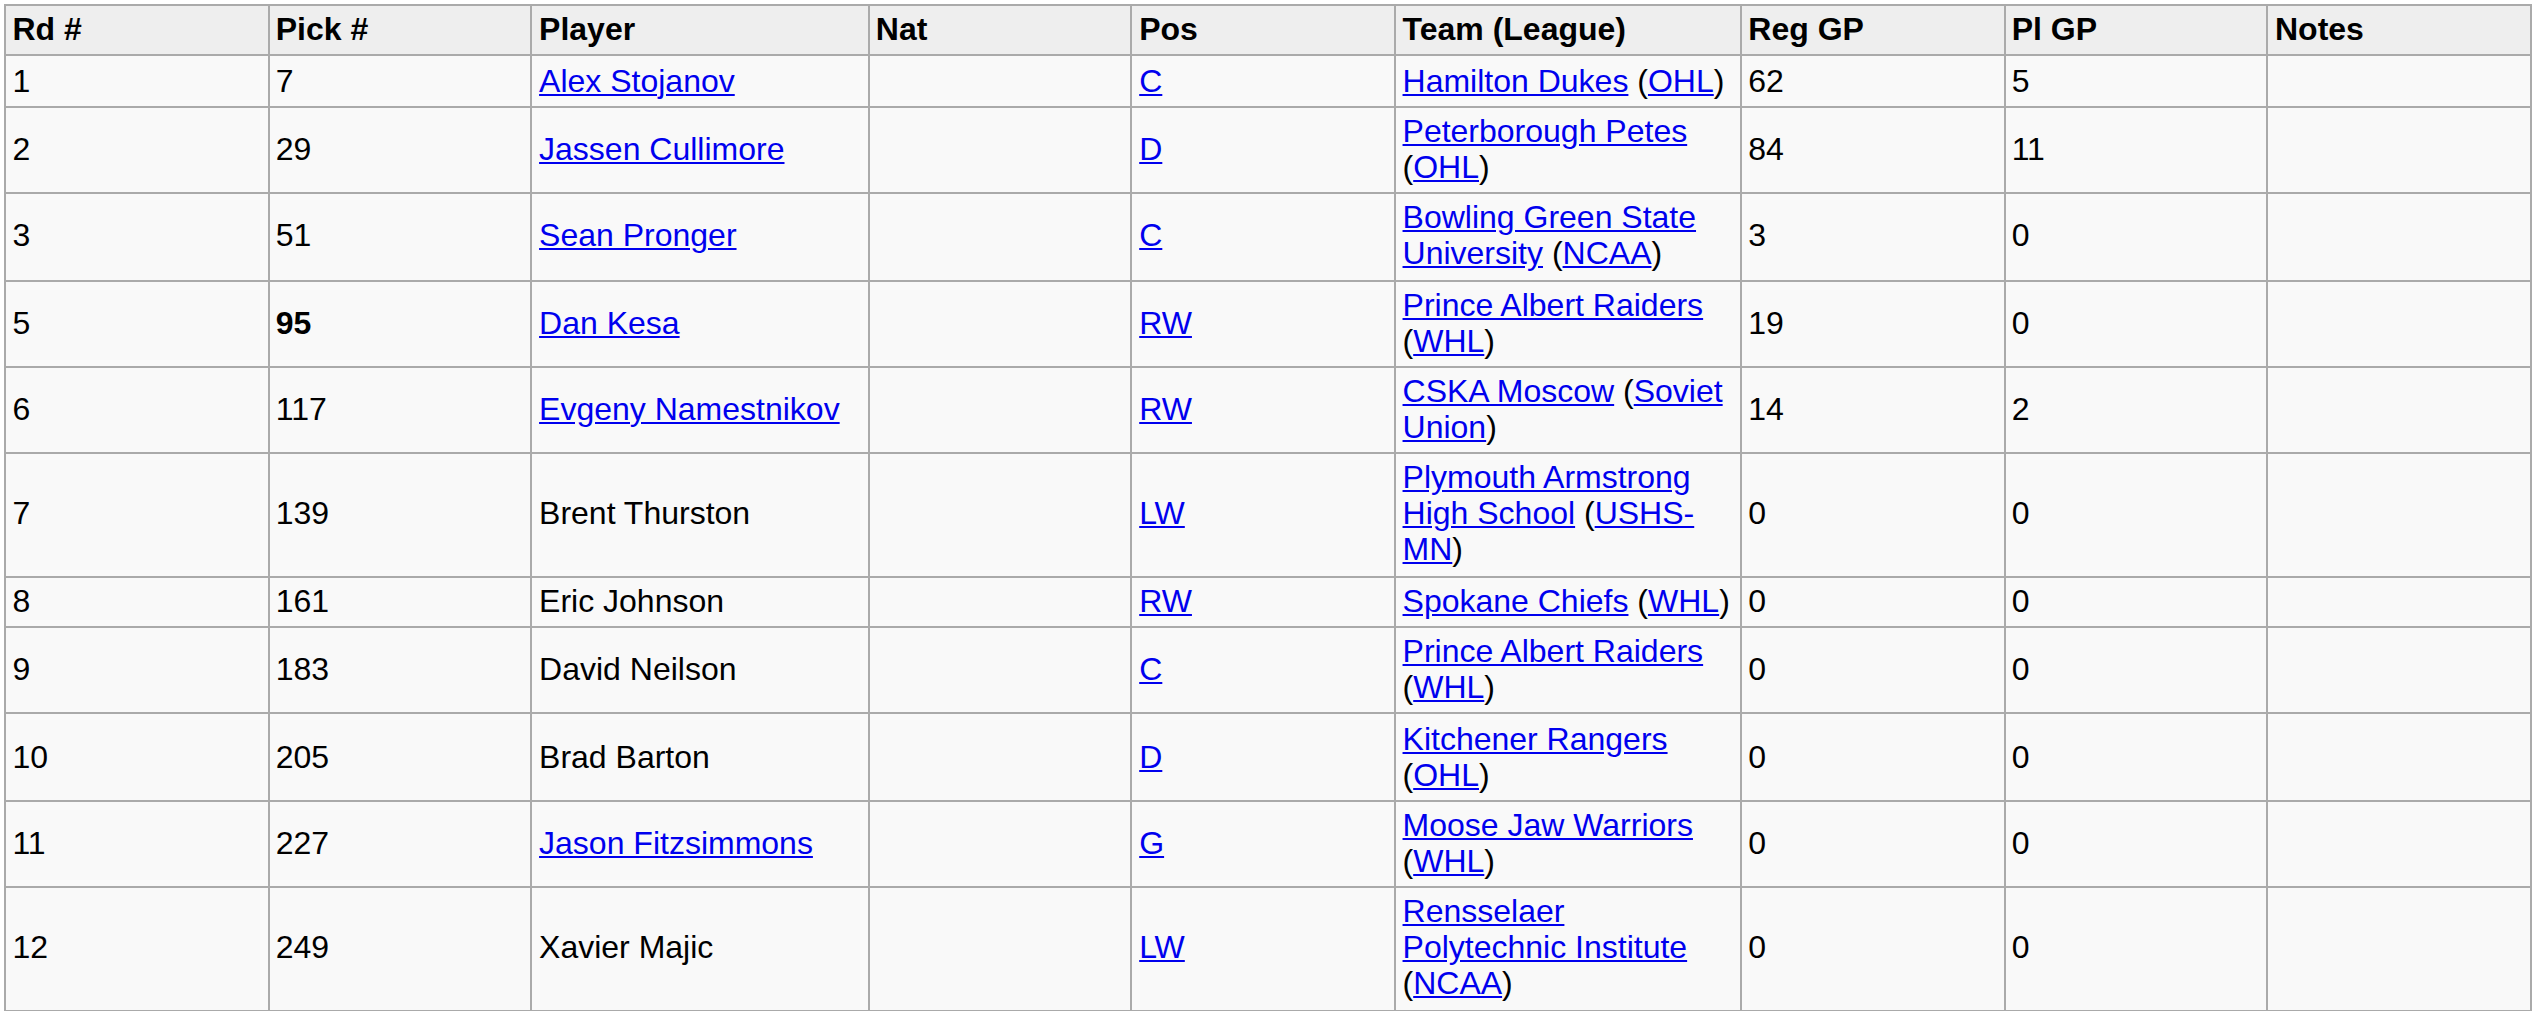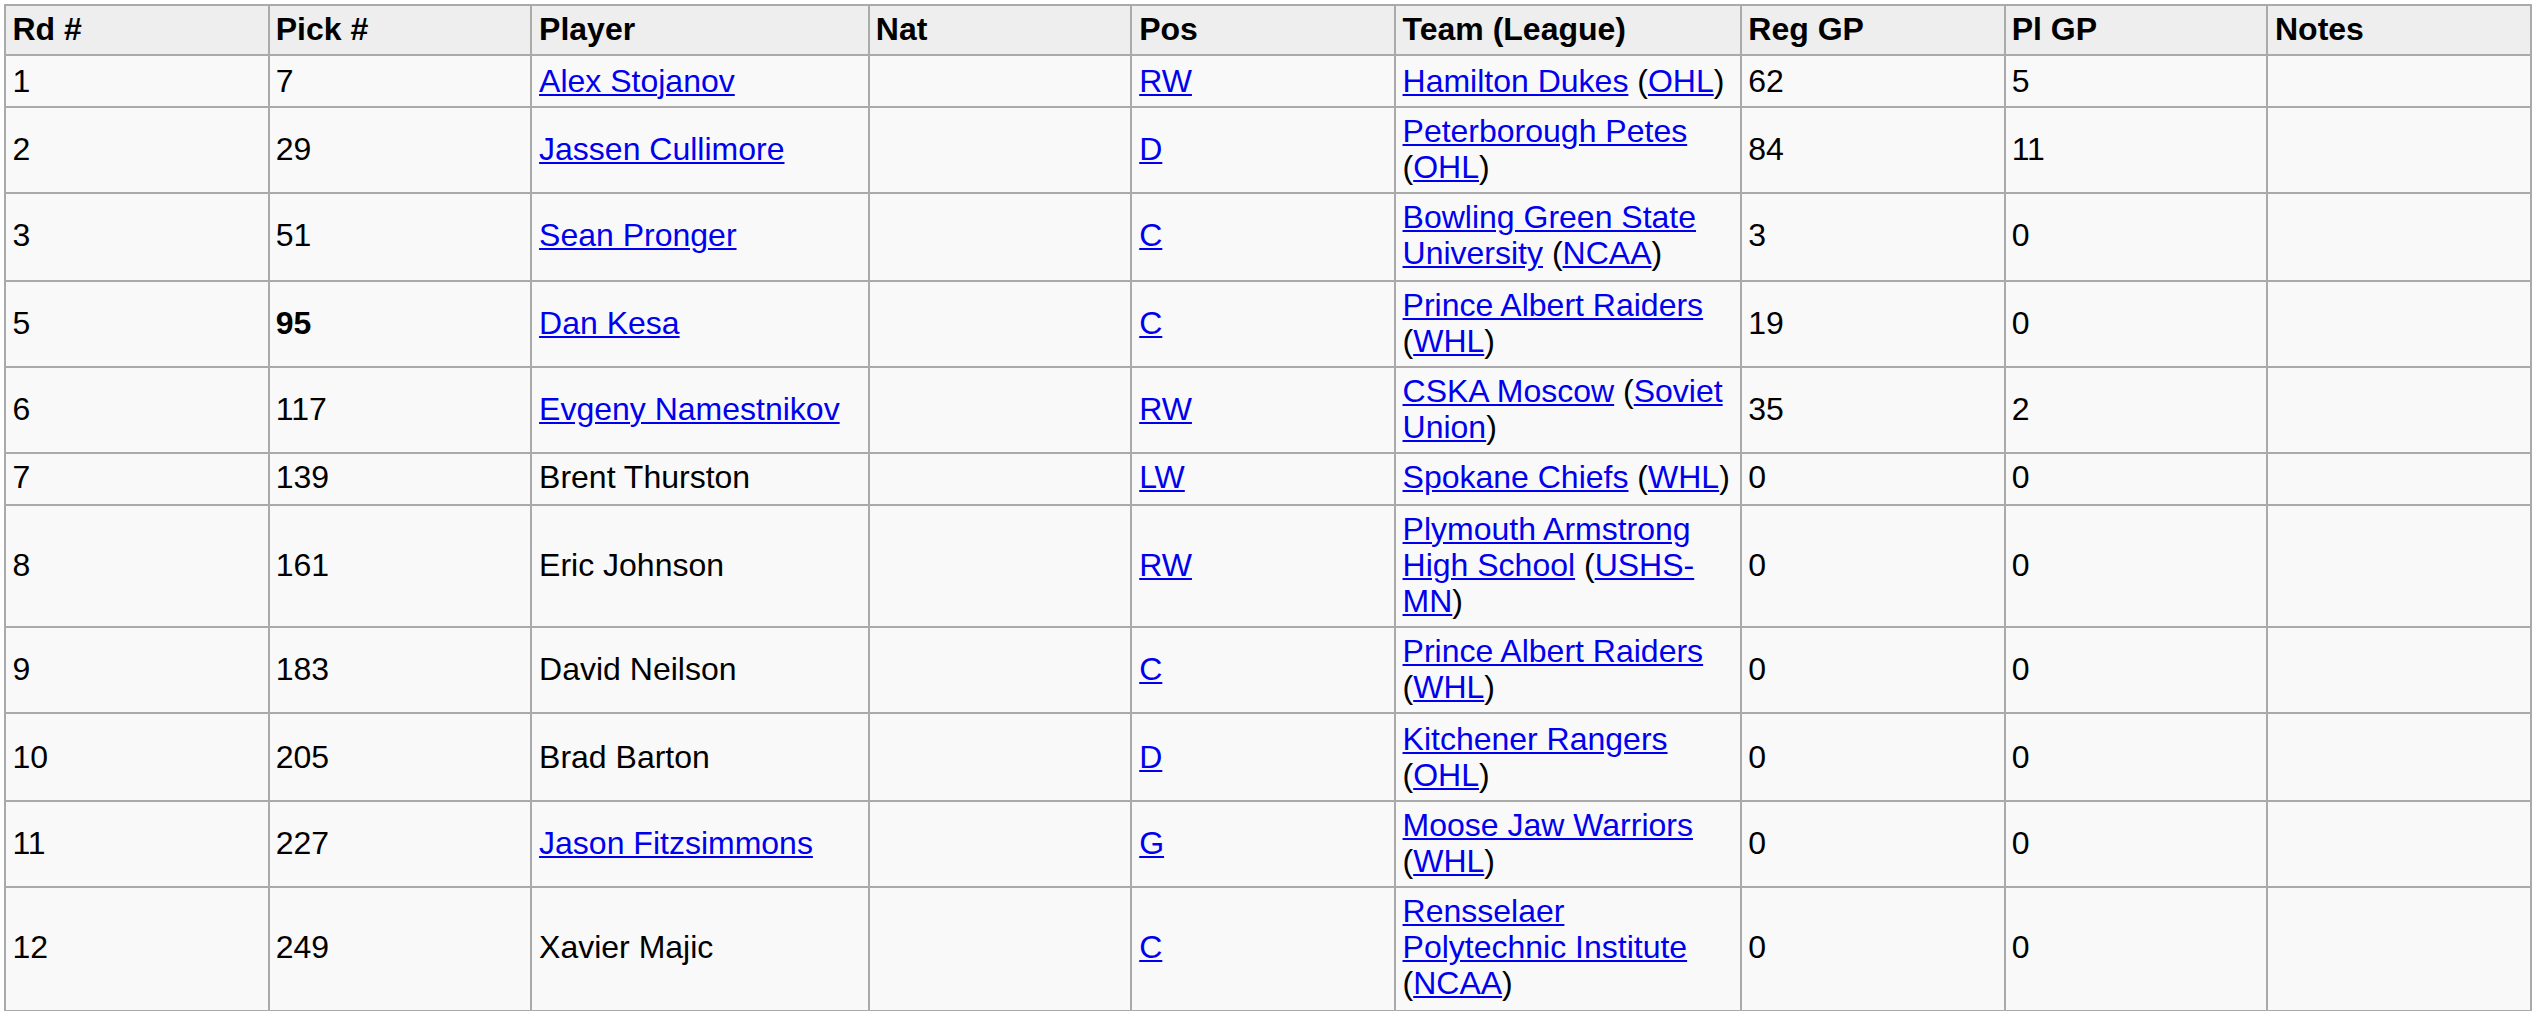 <table class="wikitable" style="width: 100%">
 <tr>
 <td width="5%"; bgcolor="#eeeeee"><strong>Rd #</strong></td>
 <td width="5%"; bgcolor="#eeeeee"><strong>Pick #</strong></td>
 <td width="5%"; bgcolor="#eeeeee"><strong>Player</strong></td>
 <td width="5%"; bgcolor="#eeeeee"><strong>Nat</strong></td>
 <td width="5%"; bgcolor="#eeeeee"><strong>Pos</strong></td>
 <td width="5%"; bgcolor="#eeeeee"><strong>Team (League)</strong></td>
 <td width="5%"; bgcolor="#eeeeee"><strong>Reg GP</strong></td>
 <td width="5%"; bgcolor="#eeeeee"><strong>Pl GP</strong></td>
 <td width="5%"; bgcolor="#eeeeee"><strong>Notes</strong></td>
 </tr>
 <tr>
 <td>1</td>
 <td>7</td>
 <td><a href='#'>Alex Stojanov</a></td>
 <td></td>
-<td><a href='#'>C</a></td>
+<td><a href='#'>RW</a></td>
 <td><a href='#'>Hamilton Dukes</a> (<a href='#'>OHL</a>)</td>
 <td>62</td>
 <td>5</td>
 <td></td>
 </tr>
 <tr>
 <td>2</td>
 <td>29</td>
 <td><a href='#'>Jassen Cullimore</a></td>
 <td></td>
 <td><a href='#'>D</a></td>
 <td><a href='#'>Peterborough Petes</a> (<a href='#'>OHL</a>)</td>
 <td>84</td>
 <td>11</td>
 <td></td>
 </tr>
 <tr>
 <td>3</td>
 <td>51</td>
 <td><a href='#'>Sean Pronger</a></td>
 <td></td>
 <td><a href='#'>C</a></td>
 <td><a href='#'>Bowling Green State University</a> (<a href='#'>NCAA</a>)</td>
 <td>3</td>
 <td>0</td>
 <td></td>
 </tr>
 <tr>
 <td>5</td>
 <td><strong>95</strong></td>
 <td><a href='#'>Dan Kesa</a></td>
 <td></td>
-<td><a href='#'>RW</a></td>
+<td><a href='#'>C</a></td>
 <td><a href='#'>Prince Albert Raiders</a> (<a href='#'>WHL</a>)</td>
 <td>19</td>
 <td>0</td>
 <td></td>
 </tr>
 <tr>
 <td>6</td>
 <td>117</td>
 <td><a href='#'>Evgeny Namestnikov</a></td>
 <td></td>
 <td><a href='#'>RW</a></td>
 <td><a href='#'>CSKA Moscow</a> (<a href='#'>Soviet Union</a>)</td>
-<td>14</td>
+<td>35</td>
 <td>2</td>
 <td></td>
 </tr>
 <tr>
 <td>7</td>
 <td>139</td>
 <td>Brent Thurston</td>
 <td></td>
 <td><a href='#'>LW</a></td>
-<td><a href='#'>Plymouth Armstrong High School</a> (<a href='#'>USHS-MN</a>)</td>
+<td><a href='#'>Spokane Chiefs</a> (<a href='#'>WHL</a>)</td>
 <td>0</td>
 <td>0</td>
 <td></td>
 </tr>
 <tr>
 <td>8</td>
 <td>161</td>
 <td>Eric Johnson</td>
 <td></td>
 <td><a href='#'>RW</a></td>
-<td><a href='#'>Spokane Chiefs</a> (<a href='#'>WHL</a>)</td>
+<td><a href='#'>Plymouth Armstrong High School</a> (<a href='#'>USHS-MN</a>)</td>
 <td>0</td>
 <td>0</td>
 <td></td>
 </tr>
 <tr>
 <td>9</td>
 <td>183</td>
 <td>David Neilson</td>
 <td></td>
 <td><a href='#'>C</a></td>
 <td><a href='#'>Prince Albert Raiders</a> (<a href='#'>WHL</a>)</td>
 <td>0</td>
 <td>0</td>
 <td></td>
 </tr>
 <tr>
 <td>10</td>
 <td>205</td>
 <td>Brad Barton</td>
 <td></td>
 <td><a href='#'>D</a></td>
 <td><a href='#'>Kitchener Rangers</a> (<a href='#'>OHL</a>)</td>
 <td>0</td>
 <td>0</td>
 <td></td>
 </tr>
 <tr>
 <td>11</td>
 <td>227</td>
 <td><a href='#'>Jason Fitzsimmons</a></td>
 <td></td>
 <td><a href='#'>G</a></td>
 <td><a href='#'>Moose Jaw Warriors</a> (<a href='#'>WHL</a>)</td>
 <td>0</td>
 <td>0</td>
 <td></td>
 </tr>
 <tr>
 <td>12</td>
 <td>249</td>
 <td>Xavier Majic</td>
 <td></td>
-<td><a href='#'>LW</a></td>
+<td><a href='#'>C</a></td>
 <td><a href='#'>Rensselaer Polytechnic Institute</a> (<a href='#'>NCAA</a>)</td>
 <td>0</td>
 <td>0</td>
 <td></td>
 </tr>
 <tr>
 </tr>
 </table>
